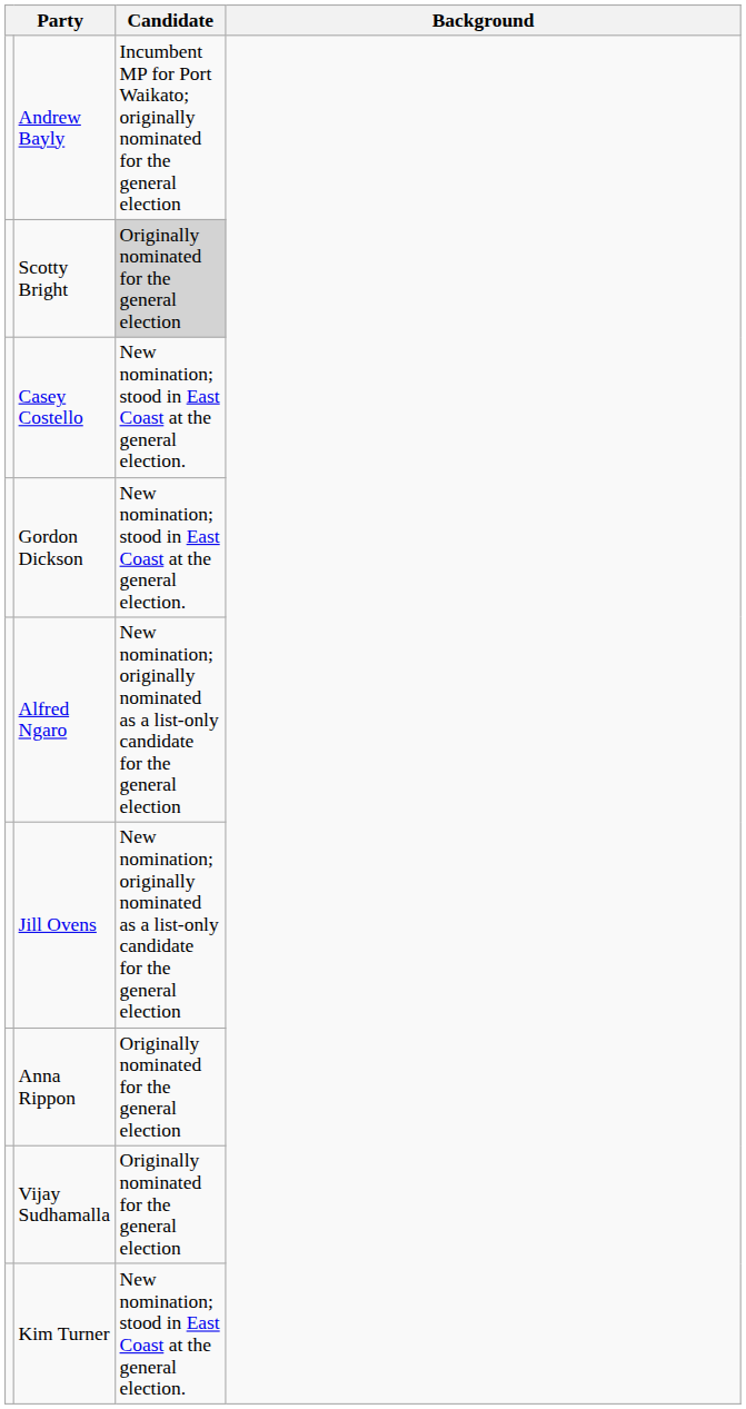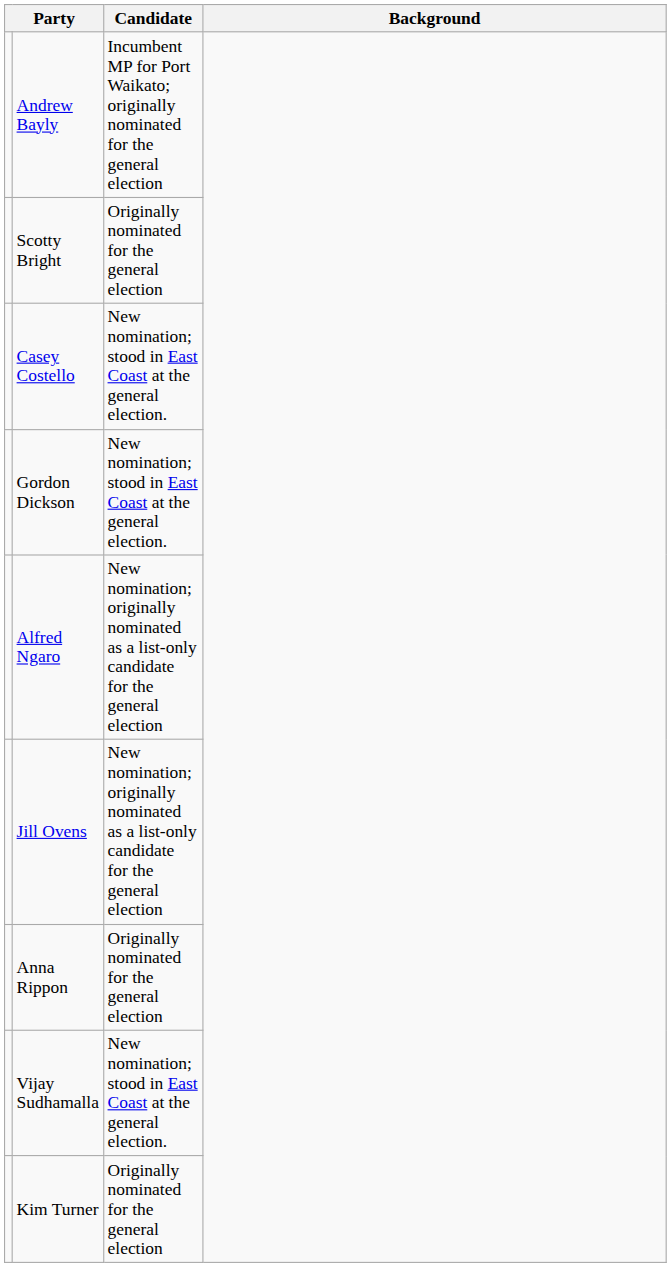 <table class="wikitable">
 <tr>
 <th colspan=2>Party</th>
 <th>Candidate</th>
 <th width=70%>Background</th>
 </tr>
 <tr>
 <td></td>
 <td><a href='#'>Andrew Bayly</a></td>
 <td>Incumbent MP for Port Waikato; originally nominated for the general election</td>
 </tr>
 <tr>
 <td></td>
 <td>Scotty Bright</td>
-<td style="background: lightgrey;">Originally nominated for the general election</td>
+<td>Originally nominated for the general election</td>
 </tr>
 <tr>
 <td></td>
 <td><a href='#'>Casey Costello</a></td>
 <td>New nomination; stood in <a href='#'>East Coast</a> at the general election.</td>
 </tr>
 <tr>
 <td></td>
 <td>Gordon Dickson</td>
 <td>New nomination; stood in <a href='#'>East Coast</a> at the general election.</td>
 </tr>
 <tr>
 <td></td>
 <td><a href='#'>Alfred Ngaro</a></td>
 <td>New nomination; originally nominated as a list-only candidate for the general election</td>
 </tr>
 <tr>
 <td></td>
 <td><a href='#'>Jill Ovens</a></td>
 <td>New nomination; originally nominated as a list-only candidate for the general election</td>
 </tr>
 <tr>
 <td></td>
 <td>Anna Rippon</td>
 <td>Originally nominated for the general election</td>
 </tr>
 <tr>
 <td></td>
 <td>Vijay Sudhamalla</td>
-<td>Originally nominated for the general election</td>
+<td>New nomination; stood in <a href='#'>East Coast</a> at the general election.</td>
 </tr>
 <tr>
 <td></td>
 <td>Kim Turner</td>
-<td>New nomination; stood in <a href='#'>East Coast</a> at the general election.</td>
+<td>Originally nominated for the general election</td>
 </tr>
 </table>
